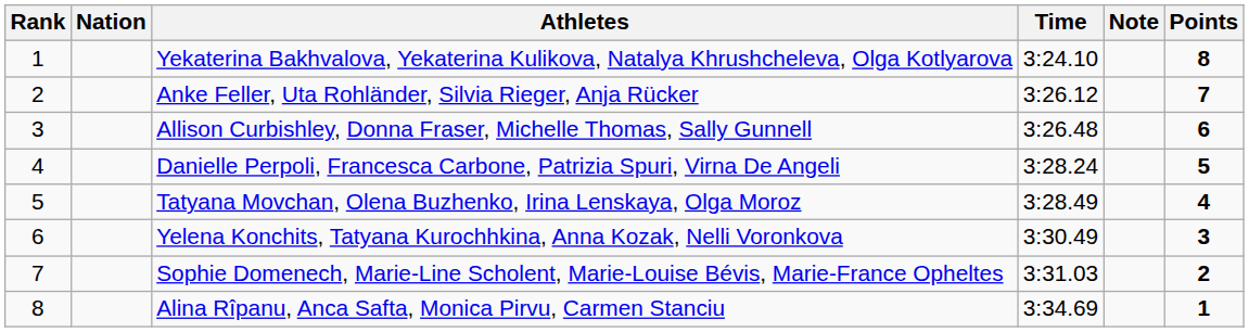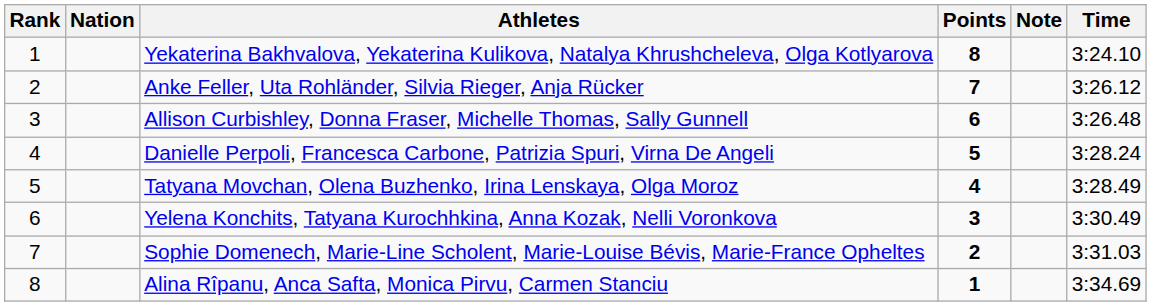 <table class="wikitable sortable" style="text-align:center">
 <tr>
 <th>Rank</th>
 <th>Nation</th>
 <th>Athletes</th>
+<th>Points</th>
+<th>Note</th>
 <th>Time</th>
-<th>Note</th>
-<th>Points</th>
 </tr>
 <tr>
 <td>1</td>
 <td align=left></td>
 <td align=left><a href='#'>Yekaterina Bakhvalova</a>, <a href='#'>Yekaterina Kulikova</a>, <a href='#'>Natalya Khrushcheleva</a>, <a href='#'>Olga Kotlyarova</a></td>
+<td><strong>8</strong></td>
+<td></td>
 <td>3:24.10</td>
-<td></td>
-<td><strong>8</strong></td>
 </tr>
 <tr>
 <td>2</td>
 <td align=left></td>
 <td align=left><a href='#'>Anke Feller</a>, <a href='#'>Uta Rohländer</a>, <a href='#'>Silvia Rieger</a>, <a href='#'>Anja Rücker</a></td>
+<td><strong>7</strong></td>
+<td></td>
 <td>3:26.12</td>
-<td></td>
-<td><strong>7</strong></td>
 </tr>
 <tr>
 <td>3</td>
 <td align=left></td>
 <td align=left><a href='#'>Allison Curbishley</a>, <a href='#'>Donna Fraser</a>, <a href='#'>Michelle Thomas</a>, <a href='#'>Sally Gunnell</a></td>
+<td><strong>6</strong></td>
+<td></td>
 <td>3:26.48</td>
-<td></td>
-<td><strong>6</strong></td>
 </tr>
 <tr>
 <td>4</td>
 <td align=left></td>
 <td align=left><a href='#'>Danielle Perpoli</a>, <a href='#'>Francesca Carbone</a>, <a href='#'>Patrizia Spuri</a>, <a href='#'>Virna De Angeli</a></td>
+<td><strong>5</strong></td>
+<td></td>
 <td>3:28.24</td>
-<td></td>
-<td><strong>5</strong></td>
 </tr>
 <tr>
 <td>5</td>
 <td align=left></td>
 <td align=left><a href='#'>Tatyana Movchan</a>, <a href='#'>Olena Buzhenko</a>, <a href='#'>Irina Lenskaya</a>, <a href='#'>Olga Moroz</a></td>
+<td><strong>4</strong></td>
+<td></td>
 <td>3:28.49</td>
-<td></td>
-<td><strong>4</strong></td>
 </tr>
 <tr>
 <td>6</td>
 <td align=left></td>
 <td align=left><a href='#'>Yelena Konchits</a>, <a href='#'>Tatyana Kurochhkina</a>, <a href='#'>Anna Kozak</a>, <a href='#'>Nelli Voronkova</a></td>
+<td><strong>3</strong></td>
+<td></td>
 <td>3:30.49</td>
-<td></td>
-<td><strong>3</strong></td>
 </tr>
 <tr>
 <td>7</td>
 <td align=left></td>
 <td align=left><a href='#'>Sophie Domenech</a>, <a href='#'>Marie-Line Scholent</a>, <a href='#'>Marie-Louise Bévis</a>, <a href='#'>Marie-France Opheltes</a></td>
+<td><strong>2</strong></td>
+<td></td>
 <td>3:31.03</td>
-<td></td>
-<td><strong>2</strong></td>
 </tr>
 <tr>
 <td>8</td>
 <td align=left></td>
 <td align=left><a href='#'>Alina Rîpanu</a>, <a href='#'>Anca Safta</a>, <a href='#'>Monica Pirvu</a>, <a href='#'>Carmen Stanciu</a></td>
+<td><strong>1</strong></td>
+<td></td>
 <td>3:34.69</td>
-<td></td>
-<td><strong>1</strong></td>
 </tr>
 </table>
